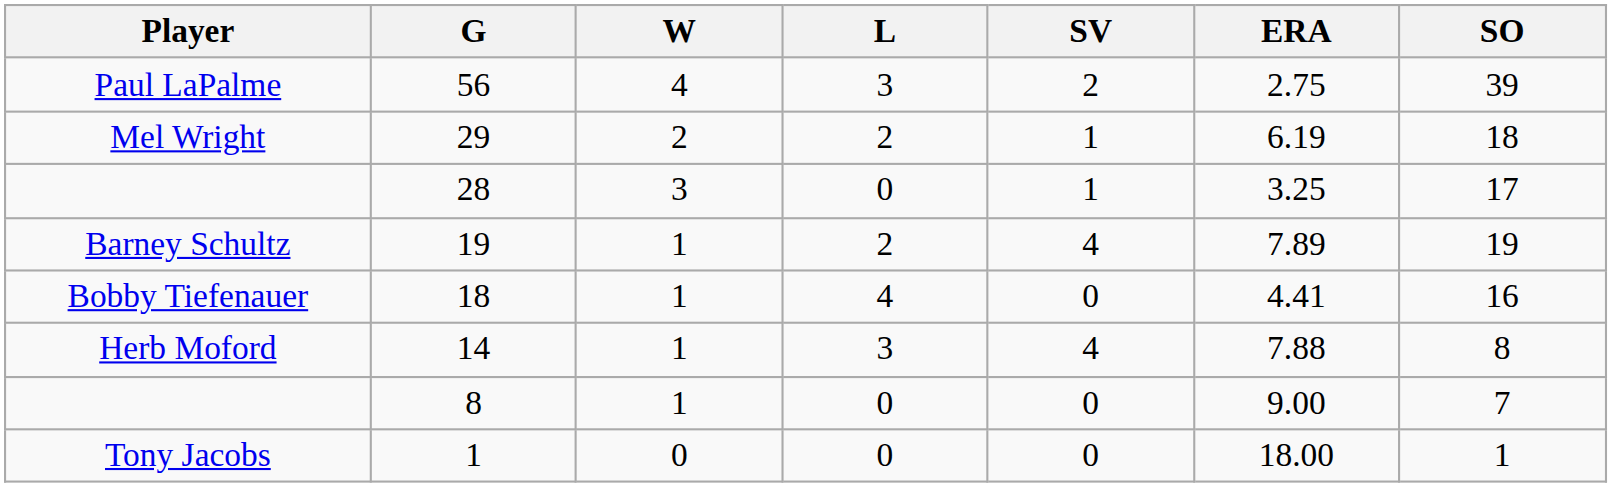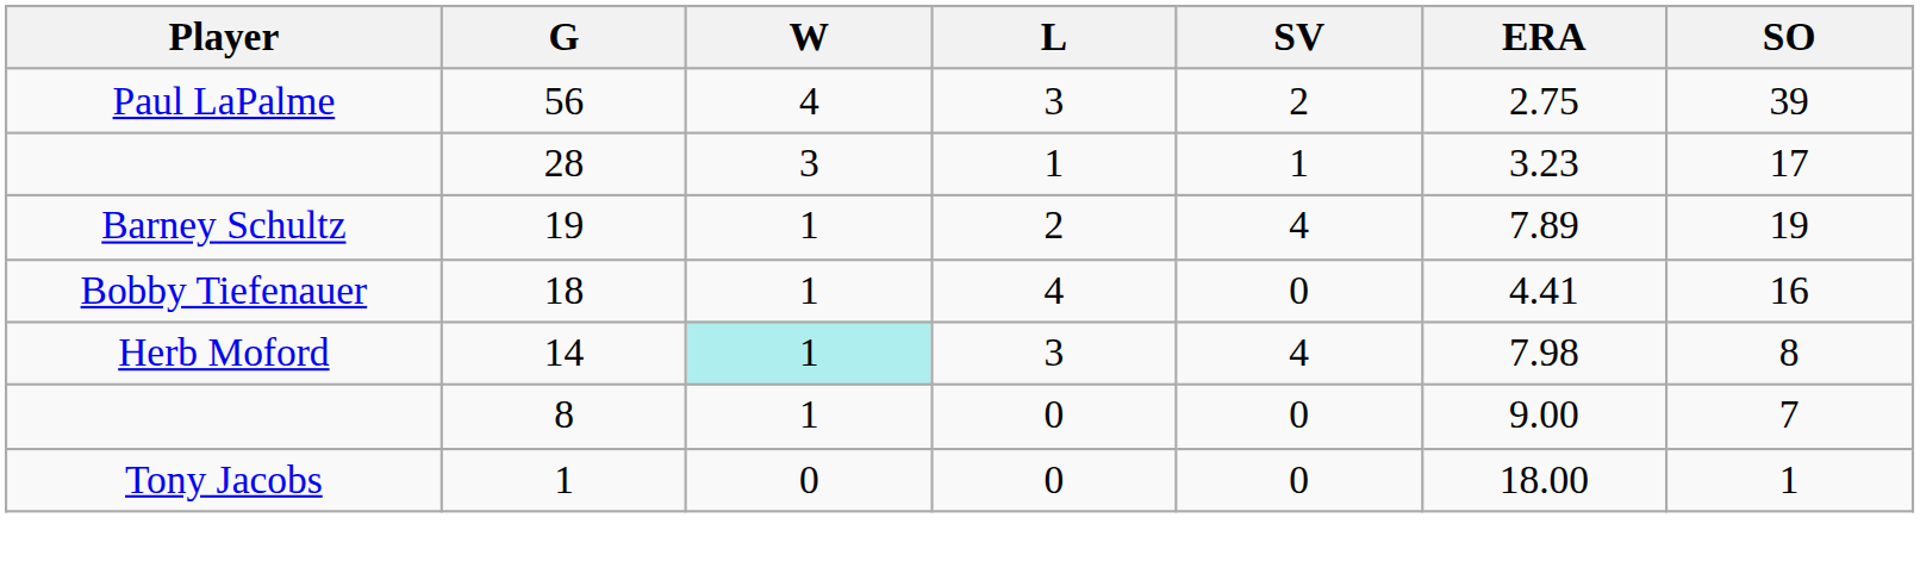 <table class="wikitable sortable">
 <tr>
 <th bgcolor="#DDDDFF" width="16%">Player</th>
 <th bgcolor="#DDDDFF" width="9%">G</th>
 <th bgcolor="#DDDDFF" width="9%">W</th>
 <th bgcolor="#DDDDFF" width="9%">L</th>
 <th bgcolor="#DDDDFF" width="9%">SV</th>
 <th bgcolor="#DDDDFF" width="9%">ERA</th>
 <th bgcolor="#DDDDFF" width="9%">SO</th>
 </tr>
 <tr align="center">
 <td><a href='#'>Paul LaPalme</a></td>
 <td>56</td>
 <td>4</td>
 <td>3</td>
 <td>2</td>
 <td>2.75</td>
 <td>39</td>
 </tr>
 <tr align=center>
-<td><a href='#'>Mel Wright</a></td>
-<td>29</td>
-<td>2</td>
-<td>2</td>
-<td>1</td>
-<td>6.19</td>
-<td>18</td>
-</tr>
-<tr align=center>
 <td></td>
 <td>28</td>
 <td>3</td>
-<td>0</td>
 <td>1</td>
-<td>3.25</td>
+<td>1</td>
+<td>3.23</td>
 <td>17</td>
 </tr>
 <tr align="center">
 <td><a href='#'>Barney Schultz</a></td>
 <td>19</td>
 <td>1</td>
 <td>2</td>
 <td>4</td>
 <td>7.89</td>
 <td>19</td>
 </tr>
 <tr align=center>
 <td><a href='#'>Bobby Tiefenauer</a></td>
 <td>18</td>
 <td>1</td>
 <td>4</td>
 <td>0</td>
 <td>4.41</td>
 <td>16</td>
 </tr>
 <tr align=center>
 <td><a href='#'>Herb Moford</a></td>
 <td>14</td>
-<td>1</td>
+<td style="background: paleturquoise;">1</td>
 <td>3</td>
 <td>4</td>
-<td>7.88</td>
+<td>7.98</td>
 <td>8</td>
 </tr>
 <tr align=center>
 <td></td>
 <td>8</td>
 <td>1</td>
 <td>0</td>
 <td>0</td>
 <td>9.00</td>
 <td>7</td>
 </tr>
 <tr align="center">
 <td><a href='#'>Tony Jacobs</a></td>
 <td>1</td>
 <td>0</td>
 <td>0</td>
 <td>0</td>
 <td>18.00</td>
 <td>1</td>
 </tr>
 </table>
